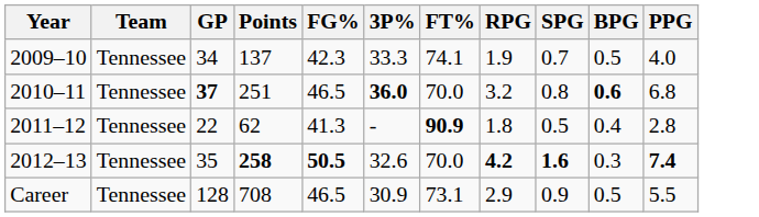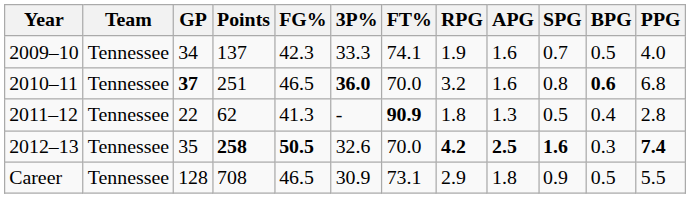 <table class="wikitable">
 <tr>
 <th>Year</th>
 <th>Team</th>
 <th>GP</th>
 <th>Points</th>
 <th>FG%</th>
 <th>3P%</th>
 <th>FT%</th>
 <th>RPG</th>
+<th>APG</th>
 <th>SPG</th>
 <th>BPG</th>
 <th>PPG</th>
 </tr>
 <tr>
 <td>2009–10</td>
 <td>Tennessee</td>
 <td>34</td>
 <td>137</td>
 <td>42.3</td>
 <td>33.3</td>
 <td>74.1</td>
 <td>1.9</td>
+<td>1.6</td>
 <td>0.7</td>
 <td>0.5</td>
 <td>4.0</td>
 </tr>
 <tr>
 <td>2010–11</td>
 <td>Tennessee</td>
 <td><strong>37</strong></td>
 <td>251</td>
 <td>46.5</td>
 <td><strong>36.0</strong></td>
 <td>70.0</td>
 <td>3.2</td>
+<td>1.6</td>
 <td>0.8</td>
 <td><strong>0.6</strong></td>
 <td>6.8</td>
 </tr>
 <tr>
 <td>2011–12</td>
 <td>Tennessee</td>
 <td>22</td>
 <td>62</td>
 <td>41.3</td>
 <td>-</td>
 <td><strong>90.9</strong></td>
 <td>1.8</td>
+<td>1.3</td>
 <td>0.5</td>
 <td>0.4</td>
 <td>2.8</td>
 </tr>
 <tr>
 <td>2012–13</td>
 <td>Tennessee</td>
 <td>35</td>
 <td><strong>258</strong></td>
 <td><strong>50.5</strong></td>
 <td>32.6</td>
 <td>70.0</td>
 <td><strong>4.2</strong></td>
+<td><strong>2.5</strong></td>
 <td><strong>1.6</strong></td>
 <td>0.3</td>
 <td><strong>7.4</strong></td>
 </tr>
 <tr>
 <td>Career</td>
 <td>Tennessee</td>
 <td>128</td>
 <td>708</td>
 <td>46.5</td>
 <td>30.9</td>
 <td>73.1</td>
 <td>2.9</td>
+<td>1.8</td>
 <td>0.9</td>
 <td>0.5</td>
 <td>5.5</td>
 </tr>
 </table>
